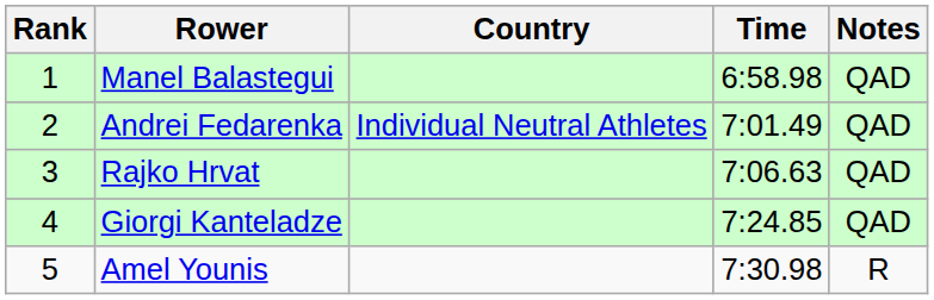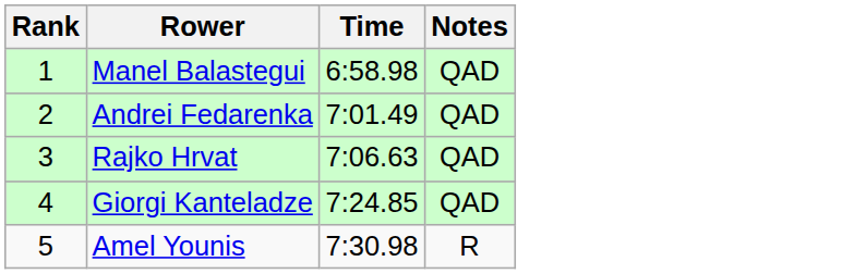 <table class="wikitable" style="text-align:center">
 <tr>
 <th>Rank</th>
 <th>Rower</th>
-<th>Country</th>
 <th>Time</th>
 <th>Notes</th>
 </tr>
 <tr bgcolor=ccffcc>
 <td>1</td>
 <td align="left"><a href='#'>Manel Balastegui</a></td>
-<td align="left"></td>
 <td>6:58.98</td>
 <td>QAD</td>
 </tr>
 <tr bgcolor=ccffcc>
 <td>2</td>
 <td align="left"><a href='#'>Andrei Fedarenka</a></td>
-<td align="left"><a href='#'>Individual Neutral Athletes</a></td>
 <td>7:01.49</td>
 <td>QAD</td>
 </tr>
 <tr bgcolor=ccffcc>
 <td>3</td>
 <td align="left"><a href='#'>Rajko Hrvat</a></td>
-<td align="left"></td>
 <td>7:06.63</td>
 <td>QAD</td>
 </tr>
 <tr bgcolor=ccffcc>
 <td>4</td>
 <td align="left"><a href='#'>Giorgi Kanteladze</a></td>
-<td align="left"></td>
 <td>7:24.85</td>
 <td>QAD</td>
 </tr>
 <tr>
 <td>5</td>
 <td align="left"><a href='#'>Amel Younis</a></td>
-<td align="left"></td>
 <td>7:30.98</td>
 <td>R</td>
 </tr>
 </table>
